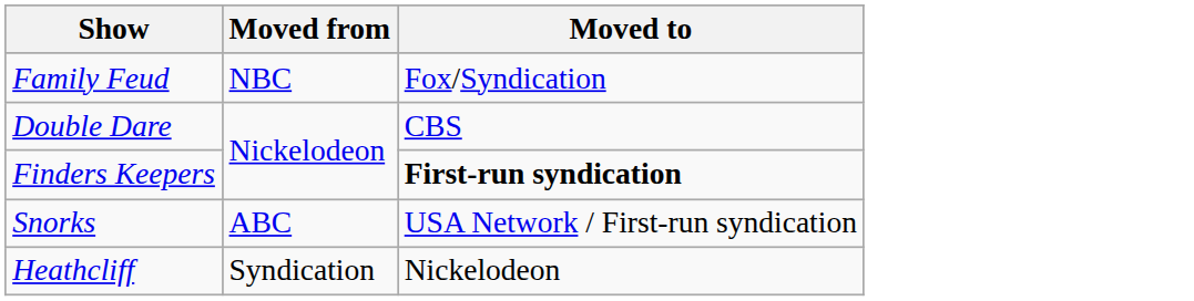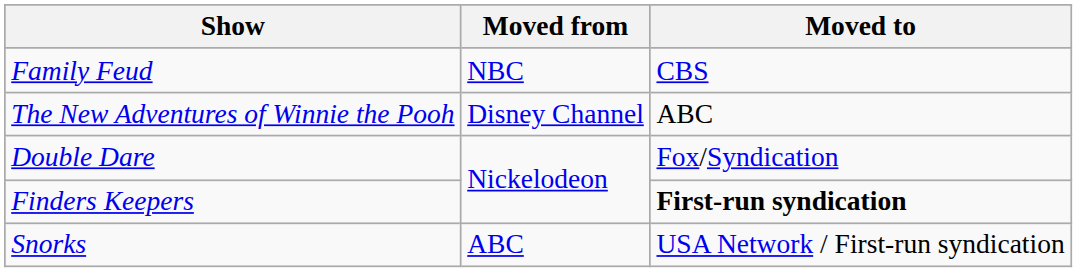 <table class="wikitable sortable">
 <tr>
 <th>Show</th>
 <th>Moved from</th>
 <th>Moved to</th>
 </tr>
 <tr>
 <td><em><a href='#'>Family Feud</a></em></td>
 <td><a href='#'>NBC</a></td>
-<td><a href='#'>Fox</a>/<a href='#'>Syndication</a></td>
+<td><a href='#'>CBS</a></td>
+</tr>
+<tr>
+<td><em><a href='#'>The New Adventures of Winnie the Pooh</a></em></td>
+<td><a href='#'>Disney Channel</a></td>
+<td>ABC</td>
 </tr>
 <tr>
 <td><em><a href='#'>Double Dare</a></em></td>
 <td rowspan="2"><a href='#'>Nickelodeon</a></td>
-<td><a href='#'>CBS</a></td>
+<td><a href='#'>Fox</a>/<a href='#'>Syndication</a></td>
 </tr>
 <tr>
 <td><em><a href='#'>Finders Keepers</a></em></td>
 <td><strong>First-run syndication</strong></td>
 </tr>
 <tr>
 <td><em><a href='#'>Snorks</a></em></td>
 <td><a href='#'>ABC</a></td>
 <td><a href='#'>USA Network</a> / First-run syndication</td>
 </tr>
-<tr>
-<td><em><a href='#'>Heathcliff</a></em></td>
-<td>Syndication</td>
-<td>Nickelodeon</td>
-</tr>
 </table>
